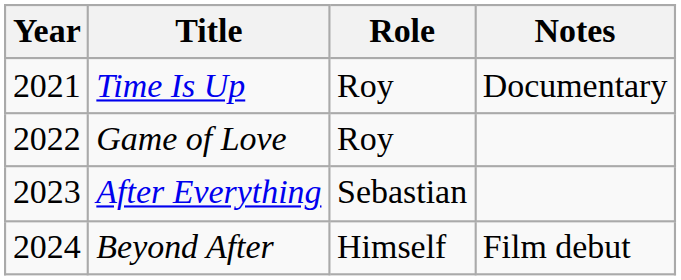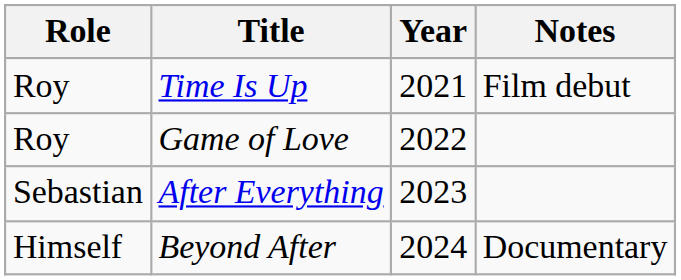 <table class="wikitable sortable">
 <tr>
+<th>Role</th>
+<th>Title</th>
 <th>Year</th>
-<th>Title</th>
-<th>Role</th>
 <th class="unsortable">Notes</th>
 </tr>
 <tr>
+<td>Roy</td>
+<td><em><a href='#'>Time Is Up</a></em></td>
 <td>2021</td>
-<td><em><a href='#'>Time Is Up</a></em></td>
-<td>Roy</td>
-<td>Documentary</td>
+<td>Film debut</td>
 </tr>
 <tr>
+<td>Roy</td>
+<td><em>Game of Love</em></td>
 <td>2022</td>
-<td><em>Game of Love</em></td>
-<td>Roy</td>
 <td></td>
 </tr>
 <tr>
+<td>Sebastian</td>
+<td><em><a href='#'>After Everything</a></em></td>
 <td>2023</td>
-<td><em><a href='#'>After Everything</a></em></td>
-<td>Sebastian</td>
 <td></td>
 </tr>
 <tr>
+<td>Himself</td>
+<td><em>Beyond After</em></td>
 <td>2024</td>
-<td><em>Beyond After</em></td>
-<td>Himself</td>
-<td>Film debut</td>
+<td>Documentary</td>
 </tr>
 </table>
